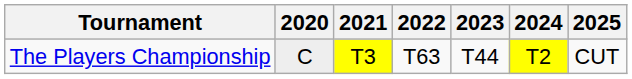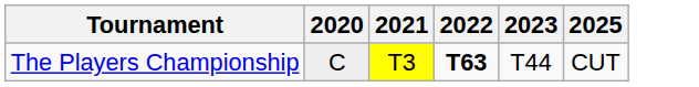 <table class="wikitable" style="font-size:95%;text-align:center;">
 <tr>
 <th>Tournament</th>
 <th>2020</th>
 <th>2021</th>
 <th>2022</th>
 <th>2023</th>
-<th>2024</th>
 <th>2025</th>
 </tr>
 <tr>
 <td align=left><a href='#'>The Players Championship</a></td>
 <td style="background:#eeeeee;">C</td>
 <td style="background:yellow;">T3</td>
-<td>T63</td>
+<td><strong>T63</strong></td>
 <td>T44</td>
-<td style="background:yellow;">T2</td>
 <td>CUT</td>
 </tr>
 </table>
